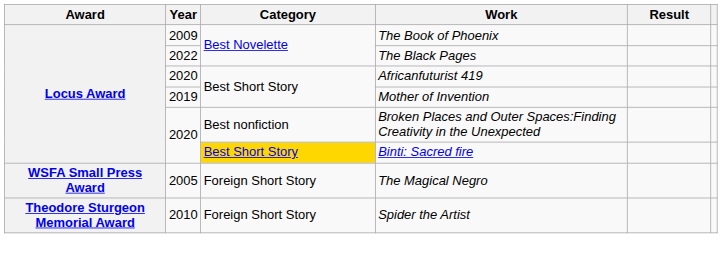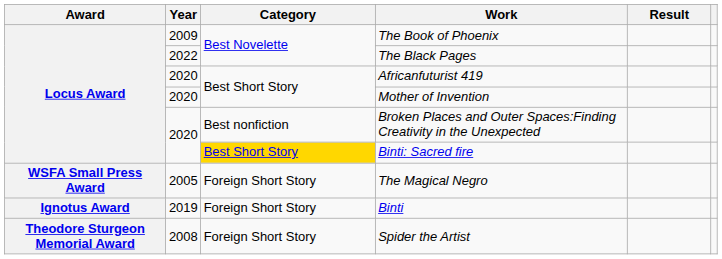 <table class="wikitable sortable plainrowheaders">
 <tr>
 <th scope=col style="width: 12em">Award</th>
 <th scope=col>Year</th>
 <th scope=col style="width: 13em">Category</th>
 <th scope=col style="width: 19em">Work</th>
 <th scope=col style="width: 6em">Result</th>
 <th scope=col class=unsortable></th>
 </tr>
 <tr>
 <th rowspan="6" scope="row" style="text-align: center"><a href='#'>Locus Award</a></th>
 <td>2009</td>
 <td rowspan="2"><a href='#'>Best Novelette</a></td>
 <td><em>The Book of Phoenix</em></td>
 <td></td>
 <td></td>
 </tr>
 <tr>
 <td>2022</td>
 <td><em>The Black Pages</em></td>
 <td></td>
 <td></td>
 </tr>
 <tr>
 <td>2020</td>
 <td rowspan="2">Best Short Story</td>
 <td><em>Africanfuturist 419</em></td>
 <td></td>
 <td></td>
 </tr>
 <tr>
-<td>2019</td>
+<td>2020</td>
 <td><em>Mother of Invention</em></td>
 <td></td>
 <td></td>
 </tr>
 <tr>
 <td rowspan="2">2020</td>
 <td>Best nonfiction</td>
 <td><em>Broken Places and Outer Spaces:Finding Creativity in the Unexpected</em></td>
 <td></td>
 <td></td>
 </tr>
 <tr>
 <td rowspan="1" style="background: gold;"><a href='#'>Best Short Story</a></td>
 <td><em><a href='#'>Binti: Sacred fire</a></em></td>
 <td></td>
 <td></td>
 </tr>
 <tr>
 <th rowspan="1" scope="row" style="text-align: center"><a href='#'>WSFA Small Press Award</a></th>
 <td>2005</td>
 <td>Foreign Short Story</td>
 <td><em>The Magical Negro</em></td>
 <td></td>
 <td></td>
 </tr>
 <tr>
+<th rowspan="1" scope="row" style="text-align: center"><a href='#'>Ignotus Award</a></th>
+<td>2019</td>
+<td>Foreign Short Story</td>
+<td><em><a href='#'>Binti</a></em></td>
+<td></td>
+<td></td>
+</tr>
+<tr>
 <th rowspan="1" scope="row" style="text-align: center"><a href='#'>Theodore Sturgeon Memorial Award</a></th>
-<td>2010</td>
+<td>2008</td>
 <td>Foreign Short Story</td>
 <td><em>Spider the Artist</em></td>
 <td></td>
 <td></td>
 </tr>
 </table>
